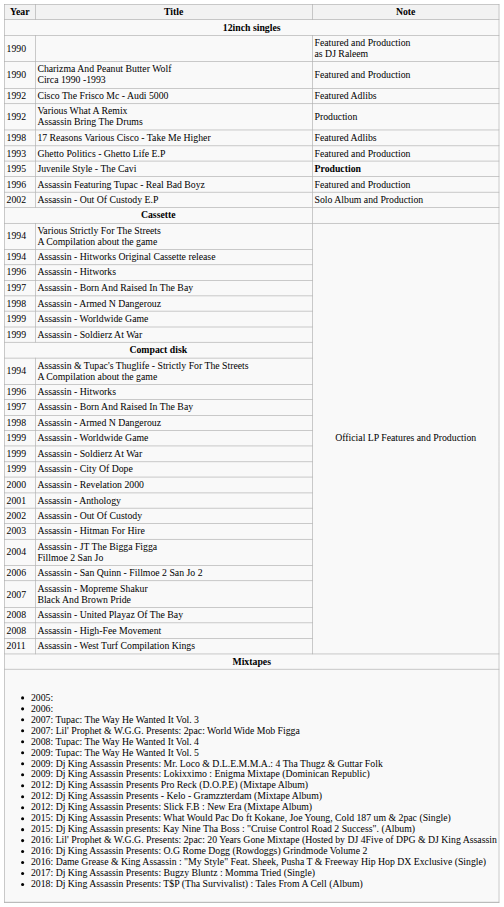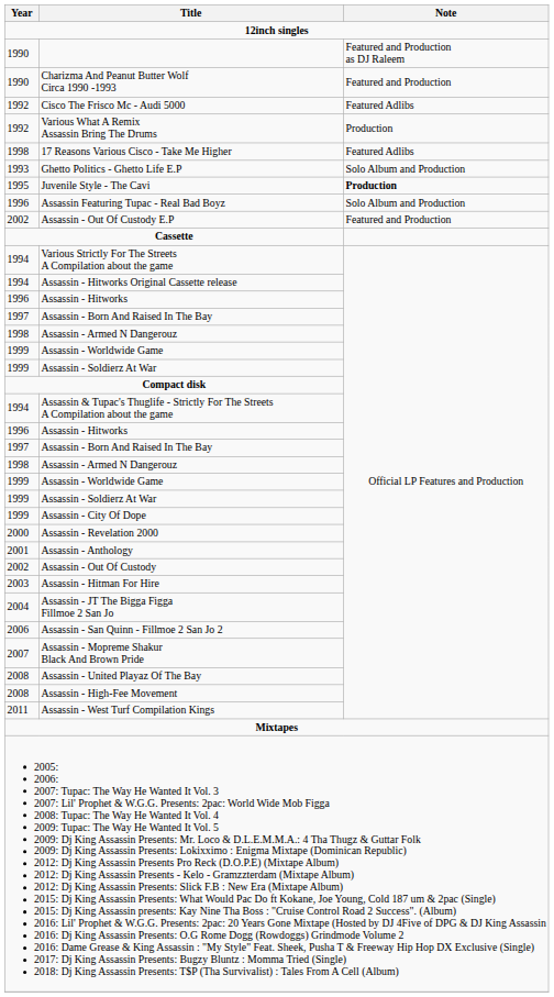 <table class="wikitable">
 <tr>
 <th>Year</th>
 <th>Title</th>
 <th>Note</th>
 </tr>
 <tr>
 <td colspan="3" style="text-align: center;"><strong>12inch singles</strong></td>
 </tr>
 <tr>
 <td>1990</td>
 <td></td>
 <td>Featured and Production<br> as DJ Raleem</td>
 </tr>
 <tr>
 <td>1990</td>
 <td>Charizma And Peanut Butter Wolf<br>Circa 1990 -1993</td>
 <td>Featured and Production</td>
 </tr>
 <tr>
 <td>1992</td>
 <td>Cisco The Frisco Mc - Audi 5000</td>
 <td>Featured Adlibs</td>
 </tr>
 <tr>
 <td>1992</td>
 <td>Various What A Remix<br>Assassin Bring The Drums</td>
 <td>Production</td>
 </tr>
 <tr>
 <td>1998</td>
 <td>17 Reasons Various Cisco - Take Me Higher</td>
 <td>Featured Adlibs</td>
 </tr>
 <tr>
 <td>1993</td>
 <td>Ghetto Politics - Ghetto Life E.P</td>
-<td>Featured and Production</td>
+<td>Solo Album and Production</td>
 </tr>
 <tr>
 <td>1995</td>
 <td>Juvenile Style - The Cavi</td>
 <td><strong>Production</strong></td>
 </tr>
 <tr>
 <td>1996</td>
 <td>Assassin Featuring Tupac - Real Bad Boyz</td>
-<td>Featured and Production</td>
+<td>Solo Album and Production</td>
 </tr>
 <tr>
 <td>2002</td>
 <td>Assassin - Out Of Custody E.P</td>
-<td>Solo Album and Production</td>
+<td>Featured and Production</td>
 </tr>
 <tr>
 <td colspan="2" style="text-align: center;"><strong>Cassette</strong></td>
 <td></td>
 </tr>
 <tr>
 <td>1994</td>
 <td>Various Strictly For The Streets <br>A Compilation about the game</td>
 <td rowspan="25" style="text-align: center;">Official LP Features and Production</td>
 </tr>
 <tr>
 <td>1994</td>
 <td>Assassin - Hitworks Original Cassette release</td>
 </tr>
 <tr>
 <td>1996</td>
 <td>Assassin - Hitworks</td>
 </tr>
 <tr>
 <td>1997</td>
 <td>Assassin - Born And Raised In The Bay</td>
 </tr>
 <tr>
 <td>1998</td>
 <td>Assassin - Armed N Dangerouz</td>
 </tr>
 <tr>
 <td>1999</td>
 <td>Assassin - Worldwide Game</td>
 </tr>
 <tr>
 <td>1999</td>
 <td>Assassin - Soldierz At War</td>
 </tr>
 <tr>
 <td colspan="2" style="text-align: center;"><strong>Compact disk</strong></td>
 </tr>
 <tr>
 <td>1994</td>
 <td>Assassin & Tupac's Thuglife - Strictly For The Streets <br>A Compilation about the game</td>
 </tr>
 <tr>
 <td>1996</td>
 <td>Assassin - Hitworks</td>
 </tr>
 <tr>
 <td>1997</td>
 <td>Assassin - Born And Raised In The Bay</td>
 </tr>
 <tr>
 <td>1998</td>
 <td>Assassin - Armed N Dangerouz</td>
 </tr>
 <tr>
 <td>1999</td>
 <td>Assassin - Worldwide Game</td>
 </tr>
 <tr>
 <td>1999</td>
 <td>Assassin - Soldierz At War</td>
 </tr>
 <tr>
 <td>1999</td>
 <td>Assassin - City Of Dope</td>
 </tr>
 <tr>
 <td>2000</td>
 <td>Assassin - Revelation 2000</td>
 </tr>
 <tr>
 <td>2001</td>
 <td>Assassin - Anthology</td>
 </tr>
 <tr>
 <td>2002</td>
 <td>Assassin - Out Of Custody</td>
 </tr>
 <tr>
 <td>2003</td>
 <td>Assassin - Hitman For Hire</td>
 </tr>
 <tr>
 <td>2004</td>
 <td>Assassin  - JT The Bigga Figga <br>Fillmoe 2 San Jo</td>
 </tr>
 <tr>
 <td>2006</td>
 <td>Assassin - San Quinn - Fillmoe 2 San Jo 2</td>
 </tr>
 <tr>
 <td>2007</td>
 <td>Assassin - Mopreme Shakur <br>Black And Brown Pride</td>
 </tr>
 <tr>
 <td>2008</td>
 <td>Assassin - United Playaz Of The Bay</td>
 </tr>
 <tr>
 <td>2008</td>
 <td>Assassin - High-Fee Movement</td>
 </tr>
 <tr>
 <td>2011</td>
 <td>Assassin - West Turf Compilation Kings</td>
 </tr>
 <tr>
 <td colspan="4" style="text-align: center;"><strong>Mixtapes</strong></td>
 </tr>
 <tr>
 <td colspan="4"><br><ul><li>2005: </li><li>2006: </li><li>2007: Tupac: The Way He Wanted It Vol. 3</li><li>2007: Lil' Prophet & W.G.G. Presents: 2pac: World Wide Mob Figga</li><li>2008: Tupac: The Way He Wanted It Vol. 4</li><li>2009: Tupac: The Way He Wanted It Vol. 5</li><li>2009: Dj King Assassin Presents: Mr. Loco & D.L.E.M.M.A.: 4 Tha Thugz & Guttar Folk</li><li>2009: Dj King Assassin Presents: Lokixximo : Enigma Mixtape (Dominican Republic)</li><li>2012: Dj King Assassin Presents Pro Reck (D.O.P.E) (Mixtape Album)</li><li>2012: Dj King Assassin Presents - Kelo - Gramzzterdam (Mixtape Album)</li><li>2012: Dj King Assassin Presents: Slick F.B : New Era (Mixtape Album)</li><li>2015: Dj King Assassin Presents: What Would Pac Do ft Kokane, Joe Young, Cold 187 um & 2pac (Single)</li><li>2015: Dj King Assassin presents: Kay Nine Tha Boss : "Cruise Control Road 2 Success". (Album)</li><li>2016: Lil' Prophet & W.G.G. Presents: 2pac: 20 Years Gone Mixtape (Hosted by DJ 4Five of DPG & DJ King Assassin</li><li>2016: Dj King Assassin Presents: O.G Rome Dogg (Rowdoggs) Grindmode Volume 2</li><li>2016: Dame Grease & King Assassin : "My Style" Feat. Sheek, Pusha T & Freeway Hip Hop DX Exclusive (Single)</li><li>2017: Dj King Assassin Presents: Bugzy Bluntz : Momma Tried (Single)</li><li>2018: Dj King Assassin Presents: T$P (Tha Survivalist) : Tales From A Cell (Album)</li></ul></td>
 </tr>
 <tr>
 </tr>
 </table>
